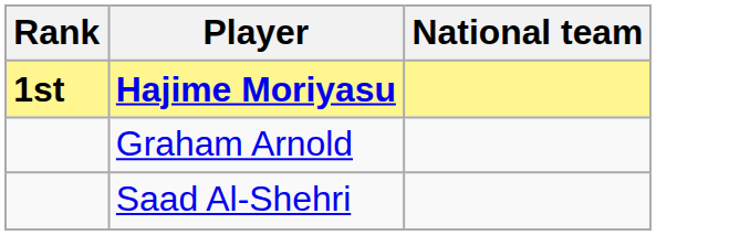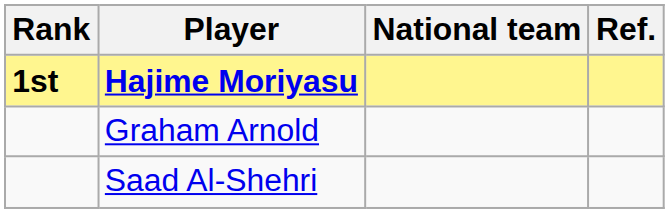 <table class="wikitable">
 <tr>
 <th>Rank</th>
 <th>Player</th>
 <th>National team</th>
+<th>Ref.</th>
 </tr>
 <tr bgcolor="#FFF68F">
 <td><strong>1st</strong></td>
 <td><strong><a href='#'>Hajime Moriyasu</a></strong></td>
 <td><strong></strong></td>
+<td></td>
 </tr>
 <tr>
 <td></td>
 <td><a href='#'>Graham Arnold</a></td>
+<td></td>
 <td></td>
 </tr>
 <tr>
 <td></td>
 <td><a href='#'>Saad Al-Shehri</a></td>
 <td></td>
+<td></td>
 </tr>
 </table>
